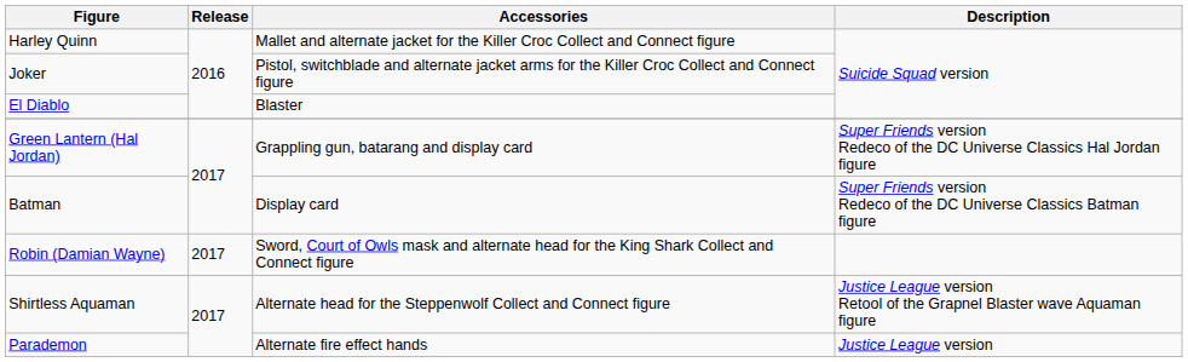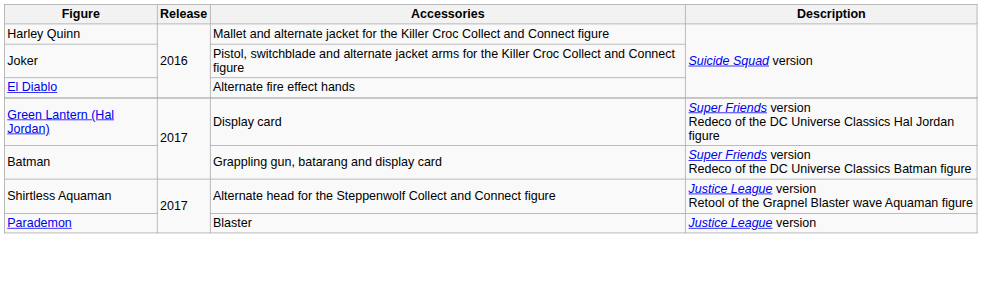 <table class="wikitable">
 <tr>
 <th scope="col">Figure</th>
 <th scope="col">Release</th>
 <th scope="col">Accessories</th>
 <th scope="col">Description</th>
 </tr>
 <tr>
 <td>Harley Quinn</td>
 <td rowspan=3>2016</td>
 <td>Mallet and alternate jacket for the Killer Croc Collect and Connect figure</td>
 <td rowspan=3><em><a href='#'>Suicide Squad</a></em> version</td>
 </tr>
 <tr>
 <td>Joker</td>
 <td>Pistol, switchblade and alternate jacket arms for the Killer Croc Collect and Connect figure</td>
 </tr>
 <tr>
 <td><a href='#'>El Diablo</a></td>
-<td>Blaster</td>
+<td>Alternate fire effect hands</td>
 </tr>
 <tr>
 </tr>
 <tr>
 <td><a href='#'>Green Lantern (Hal Jordan)</a></td>
 <td rowspan=2>2017</td>
-<td>Grappling gun, batarang and display card</td>
+<td>Display card</td>
 <td><em><a href='#'>Super Friends</a></em> version<br>Redeco of the DC Universe Classics Hal Jordan figure</td>
 </tr>
 <tr>
 <td>Batman</td>
-<td>Display card</td>
+<td>Grappling gun, batarang and display card</td>
 <td><em><a href='#'>Super Friends</a></em> version<br>Redeco of the DC Universe Classics Batman figure</td>
-</tr>
-<tr>
-<td><a href='#'>Robin (Damian Wayne)</a></td>
-<td>2017</td>
-<td>Sword, <a href='#'>Court of Owls</a> mask and alternate head for the King Shark Collect and Connect figure</td>
-<td></td>
 </tr>
 <tr>
 <td>Shirtless Aquaman</td>
 <td rowspan=2>2017</td>
 <td>Alternate head for the Steppenwolf Collect and Connect figure</td>
 <td><em><a href='#'>Justice League</a></em> version<br>Retool of the Grapnel Blaster wave Aquaman figure</td>
 </tr>
 <tr>
 <td><a href='#'>Parademon</a></td>
-<td>Alternate fire effect hands</td>
+<td>Blaster</td>
 <td><em><a href='#'>Justice League</a></em> version</td>
 </tr>
 </table>
